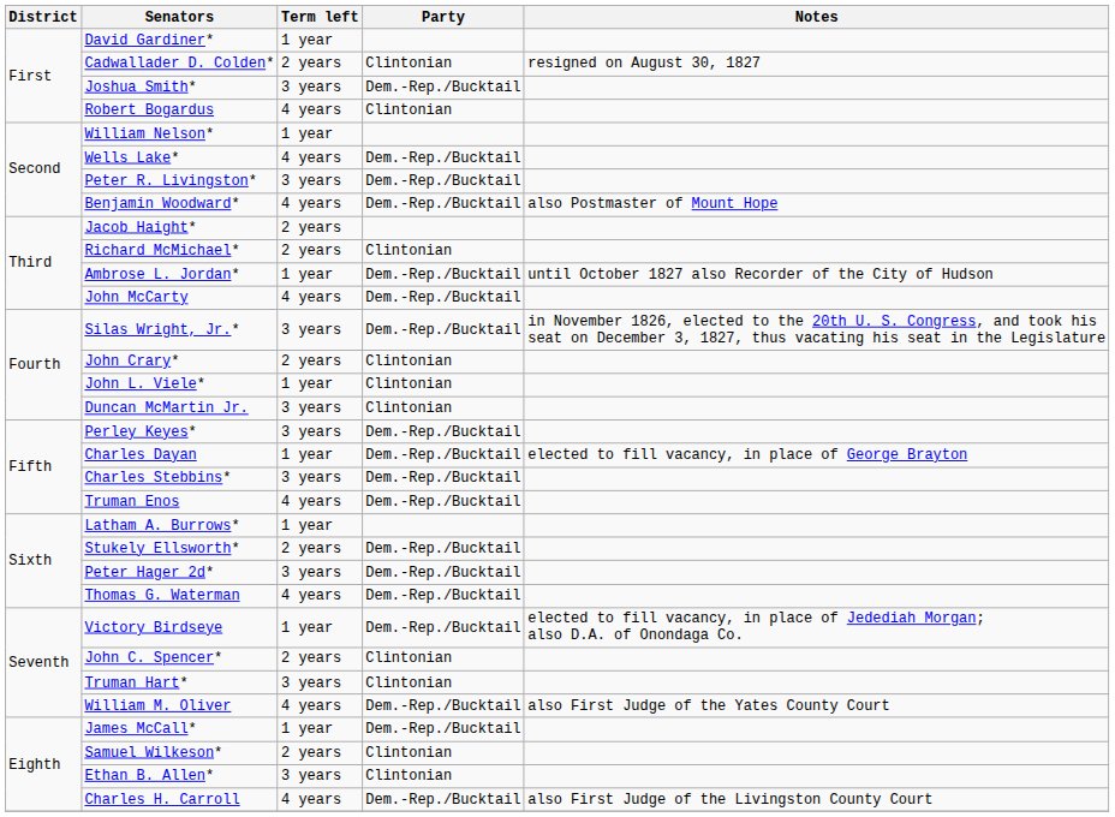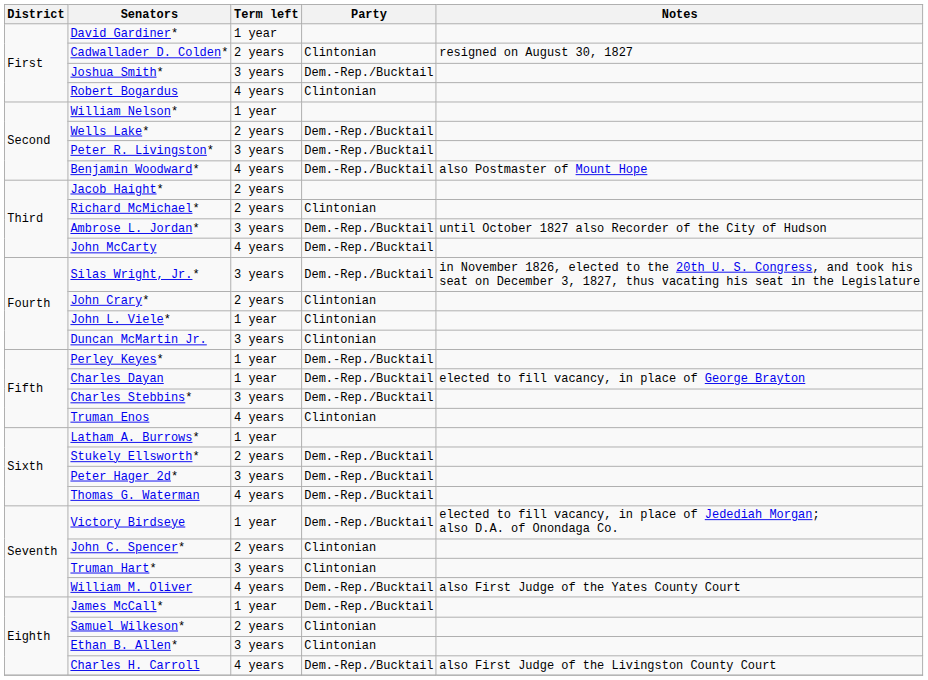 <table class=wikitable>
 <tr>
 <th>District</th>
 <th>Senators</th>
 <th>Term left</th>
 <th>Party</th>
 <th>Notes</th>
 </tr>
 <tr>
 <td rowspan="4">First</td>
 <td><a href='#'>David Gardiner</a>*</td>
 <td>1 year</td>
 <td></td>
 <td></td>
 </tr>
 <tr>
 <td><a href='#'>Cadwallader D. Colden</a>*</td>
 <td>2 years</td>
 <td>Clintonian</td>
 <td>resigned on August 30, 1827</td>
 </tr>
 <tr>
 <td><a href='#'>Joshua Smith</a>*</td>
 <td>3 years</td>
 <td>Dem.-Rep./Bucktail</td>
 <td></td>
 </tr>
 <tr>
 <td><a href='#'>Robert Bogardus</a></td>
 <td>4 years</td>
 <td>Clintonian</td>
 <td></td>
 </tr>
 <tr>
 <td rowspan="4">Second</td>
 <td><a href='#'>William Nelson</a>*</td>
 <td>1 year</td>
 <td></td>
 <td></td>
 </tr>
 <tr>
 <td><a href='#'>Wells Lake</a>*</td>
-<td>4 years</td>
+<td>2 years</td>
 <td>Dem.-Rep./Bucktail</td>
 <td></td>
 </tr>
 <tr>
 <td><a href='#'>Peter R. Livingston</a>*</td>
 <td>3 years</td>
 <td>Dem.-Rep./Bucktail</td>
 <td></td>
 </tr>
 <tr>
 <td><a href='#'>Benjamin Woodward</a>*</td>
 <td>4 years</td>
 <td>Dem.-Rep./Bucktail</td>
 <td>also Postmaster of <a href='#'>Mount Hope</a></td>
 </tr>
 <tr>
 <td rowspan="4">Third</td>
 <td><a href='#'>Jacob Haight</a>*</td>
 <td>2 years</td>
 <td></td>
 <td></td>
 </tr>
 <tr>
 <td><a href='#'>Richard McMichael</a>*</td>
 <td>2 years</td>
 <td>Clintonian</td>
 <td></td>
 </tr>
 <tr>
 <td><a href='#'>Ambrose L. Jordan</a>*</td>
-<td>1 year</td>
+<td>3 years</td>
 <td>Dem.-Rep./Bucktail</td>
 <td>until October 1827 also Recorder of the City of Hudson</td>
 </tr>
 <tr>
 <td><a href='#'>John McCarty</a></td>
 <td>4 years</td>
 <td>Dem.-Rep./Bucktail</td>
 <td></td>
 </tr>
 <tr>
 <td rowspan="4">Fourth</td>
 <td><a href='#'>Silas Wright, Jr.</a>*</td>
 <td>3 years</td>
 <td>Dem.-Rep./Bucktail</td>
 <td>in November 1826, elected to the <a href='#'>20th U. S. Congress</a>, and took his <br>seat on December 3, 1827, thus vacating his seat in the Legislature</td>
 </tr>
 <tr>
 <td><a href='#'>John Crary</a>*</td>
 <td>2 years</td>
 <td>Clintonian</td>
 <td></td>
 </tr>
 <tr>
 <td><a href='#'>John L. Viele</a>*</td>
 <td>1 year</td>
 <td>Clintonian</td>
 <td></td>
 </tr>
 <tr>
 <td><a href='#'>Duncan McMartin Jr.</a></td>
 <td>3 years</td>
 <td>Clintonian</td>
 <td></td>
 </tr>
 <tr>
 <td rowspan="4">Fifth</td>
 <td><a href='#'>Perley Keyes</a>*</td>
-<td>3 years</td>
+<td>1 year</td>
 <td>Dem.-Rep./Bucktail</td>
 <td></td>
 </tr>
 <tr>
 <td><a href='#'>Charles Dayan</a></td>
 <td>1 year</td>
 <td>Dem.-Rep./Bucktail</td>
 <td>elected to fill vacancy, in place of <a href='#'>George Brayton</a></td>
 </tr>
 <tr>
 <td><a href='#'>Charles Stebbins</a>*</td>
 <td>3 years</td>
 <td>Dem.-Rep./Bucktail</td>
 <td></td>
 </tr>
 <tr>
 <td><a href='#'>Truman Enos</a></td>
 <td>4 years</td>
-<td>Dem.-Rep./Bucktail</td>
+<td>Clintonian</td>
 <td></td>
 </tr>
 <tr>
 <td rowspan="4">Sixth</td>
 <td><a href='#'>Latham A. Burrows</a>*</td>
 <td>1 year</td>
 <td></td>
 <td></td>
 </tr>
 <tr>
 <td><a href='#'>Stukely Ellsworth</a>*</td>
 <td>2 years</td>
 <td>Dem.-Rep./Bucktail</td>
 <td></td>
 </tr>
 <tr>
 <td><a href='#'>Peter Hager 2d</a>*</td>
 <td>3 years</td>
 <td>Dem.-Rep./Bucktail</td>
 <td></td>
 </tr>
 <tr>
 <td><a href='#'>Thomas G. Waterman</a></td>
 <td>4 years</td>
 <td>Dem.-Rep./Bucktail</td>
 <td></td>
 </tr>
 <tr>
 <td rowspan="4">Seventh</td>
 <td><a href='#'>Victory Birdseye</a></td>
 <td>1 year</td>
 <td>Dem.-Rep./Bucktail</td>
 <td>elected to fill vacancy, in place of <a href='#'>Jedediah Morgan</a>; <br>also D.A. of Onondaga Co.</td>
 </tr>
 <tr>
 <td><a href='#'>John C. Spencer</a>*</td>
 <td>2 years</td>
 <td>Clintonian</td>
 <td></td>
 </tr>
 <tr>
 <td><a href='#'>Truman Hart</a>*</td>
 <td>3 years</td>
 <td>Clintonian</td>
 <td></td>
 </tr>
 <tr>
 <td><a href='#'>William M. Oliver</a></td>
 <td>4 years</td>
 <td>Dem.-Rep./Bucktail</td>
 <td>also First Judge of the Yates County Court</td>
 </tr>
 <tr>
 <td rowspan="4">Eighth</td>
 <td><a href='#'>James McCall</a>*</td>
 <td>1 year</td>
 <td>Dem.-Rep./Bucktail</td>
 <td></td>
 </tr>
 <tr>
 <td><a href='#'>Samuel Wilkeson</a>*</td>
 <td>2 years</td>
 <td>Clintonian</td>
 <td></td>
 </tr>
 <tr>
 <td><a href='#'>Ethan B. Allen</a>*</td>
 <td>3 years</td>
 <td>Clintonian</td>
 <td></td>
 </tr>
 <tr>
 <td><a href='#'>Charles H. Carroll</a></td>
 <td>4 years</td>
 <td>Dem.-Rep./Bucktail</td>
 <td>also First Judge of the Livingston County Court</td>
 </tr>
 <tr>
 </tr>
 </table>
